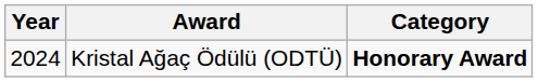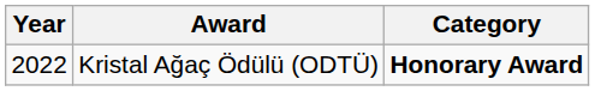 <table class="wikitable">
 <tr>
 <th>Year</th>
 <th>Award</th>
 <th>Category</th>
 </tr>
 <tr>
-<td>2024</td>
+<td>2022</td>
 <td>Kristal Ağaç Ödülü (ODTÜ)</td>
 <td><strong>Honorary Award</strong></td>
 </tr>
 </table>
